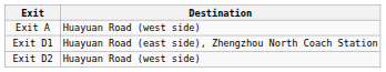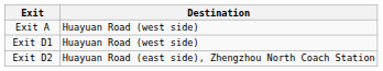 <table class="wikitable">
 <tr>
 <th style="width:70px" colspan="2">Exit</th>
 <th>Destination</th>
 </tr>
 <tr>
 <td align="center" colspan="2">Exit A</td>
 <td>Huayuan Road (west side)</td>
 </tr>
 <tr>
 <td align="center" colspan="2">Exit D1</td>
-<td>Huayuan Road (east side), Zhengzhou North Coach Station</td>
+<td>Huayuan Road (west side)</td>
 </tr>
 <tr>
 <td align="center" colspan="2">Exit D2</td>
-<td>Huayuan Road (west side)</td>
+<td>Huayuan Road (east side), Zhengzhou North Coach Station</td>
 </tr>
 </table>
